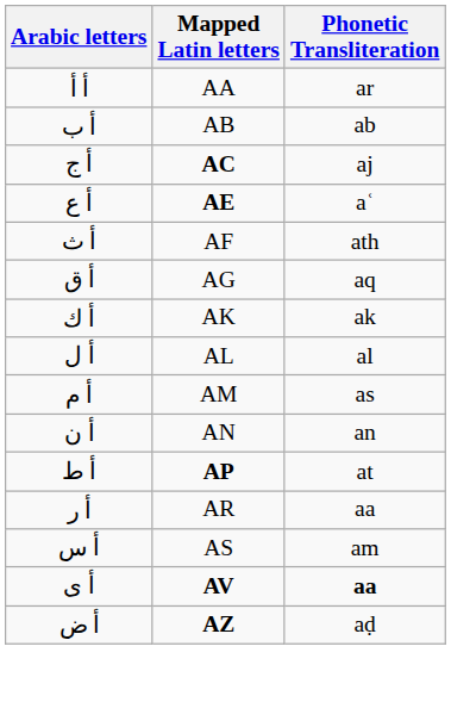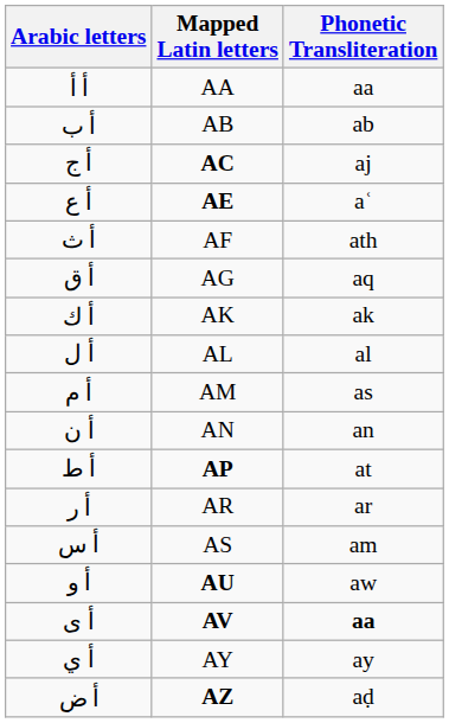 <table class="wikitable sortable" style="text-align:center;">
 <tr>
 <th><a href='#'>Arabic letters</a></th>
 <th>Mapped<br><a href='#'>Latin letters</a></th>
 <th><a href='#'>Phonetic<br>Transliteration</a></th>
 </tr>
 <tr>
 <td>أ أ</td>
 <td>AA</td>
-<td>ar</td>
+<td>aa</td>
 </tr>
 <tr>
 <td>أ ب</td>
 <td>AB</td>
 <td>ab</td>
 </tr>
 <tr>
 <td>أ ج</td>
 <td><strong>AC</strong></td>
 <td>aj</td>
 </tr>
 <tr>
 <td>أ ع</td>
 <td><strong>AE</strong></td>
 <td>aʿ</td>
 </tr>
 <tr>
 <td>أ ث</td>
 <td>AF</td>
 <td>ath</td>
 </tr>
 <tr>
 <td>أ ق</td>
 <td>AG</td>
 <td>aq</td>
 </tr>
 <tr>
 <td>أ ك</td>
 <td>AK</td>
 <td>ak</td>
 </tr>
 <tr>
 <td>أ ل</td>
 <td>AL</td>
 <td>al</td>
 </tr>
 <tr>
 <td>أ م</td>
 <td>AM</td>
 <td>as</td>
 </tr>
 <tr>
 <td>أ ن</td>
 <td>AN</td>
 <td>an</td>
 </tr>
 <tr>
 <td>أ ط</td>
 <td><strong>AP</strong></td>
 <td>at</td>
 </tr>
 <tr>
 <td>أ ر</td>
 <td>AR</td>
-<td>aa</td>
+<td>ar</td>
 </tr>
 <tr>
 <td>أ س</td>
 <td>AS</td>
 <td>am</td>
 </tr>
 <tr>
+<td>أ و</td>
+<td><strong>AU</strong></td>
+<td>aw</td>
+</tr>
+<tr>
 <td>أ ى</td>
 <td><strong>AV</strong></td>
 <td><strong>aa</strong></td>
+</tr>
+<tr>
+<td>أ ي</td>
+<td>AY</td>
+<td>ay</td>
 </tr>
 <tr>
 <td>أ ض</td>
 <td><strong>AZ</strong></td>
 <td>aḍ</td>
 </tr>
 </table>
